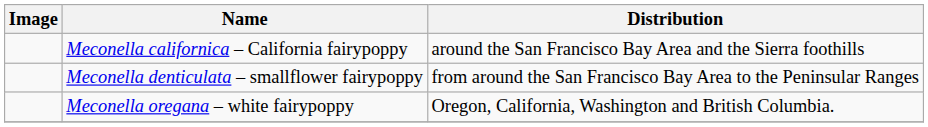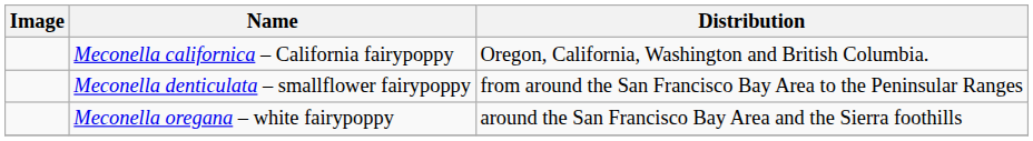 <table class="wikitable">
 <tr>
 <th>Image</th>
 <th>Name</th>
 <th>Distribution</th>
 </tr>
 <tr>
 <td></td>
 <td><em><a href='#'>Meconella californica</a></em> – California fairypoppy</td>
-<td>around the San Francisco Bay Area and the Sierra foothills</td>
+<td>Oregon, California, Washington and British Columbia.</td>
 </tr>
 <tr>
 <td></td>
 <td><em><a href='#'>Meconella denticulata</a></em> – smallflower fairypoppy</td>
 <td>from around the San Francisco Bay Area to the Peninsular Ranges</td>
 </tr>
 <tr>
 <td></td>
 <td><em><a href='#'>Meconella oregana</a></em> – white fairypoppy</td>
-<td>Oregon, California, Washington and British Columbia.</td>
+<td>around the San Francisco Bay Area and the Sierra foothills</td>
 </tr>
 <tr>
 </tr>
 </table>
